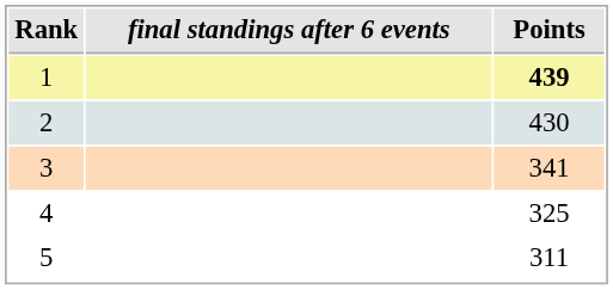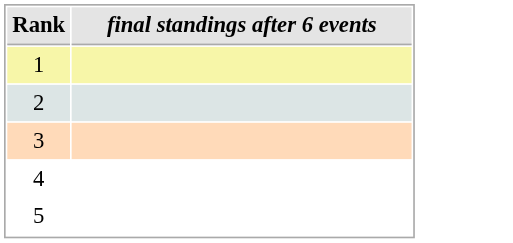 <table cellspacing="1" cellpadding="3" style="border:1px solid #AAAAAA;font-size:86%">
 <tr style="background-color: #E4E4E4;">
 <th style="border-bottom:1px solid #AAAAAA; width: 10px;">Rank</th>
 <th style="border-bottom:1px solid #AAAAAA; width: 200px;"><em>final standings after 6 events</em></th>
-<th style="border-bottom:1px solid #AAAAAA; width: 50px;">Points</th>
 </tr>
 <tr style="background:#f7f6a8;">
 <td align=center>1</td>
 <td><strong></strong></td>
-<td align=center><strong>439</strong></td>
 </tr>
 <tr style="background:#dce5e5;">
 <td align=center>2</td>
 <td></td>
-<td align=center>430</td>
 </tr>
 <tr style="background:#ffdab9;">
 <td align=center>3</td>
 <td></td>
-<td align=center>341</td>
 </tr>
 <tr>
 <td align=center>4</td>
 <td></td>
-<td align=center>325</td>
 </tr>
 <tr>
 <td align=center>5</td>
 <td>  </td>
-<td align=center>311</td>
 </tr>
 </table>
